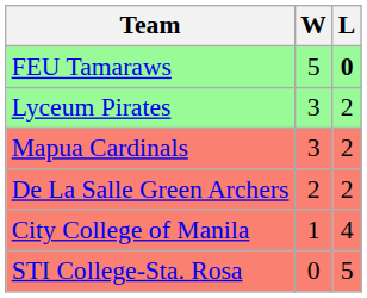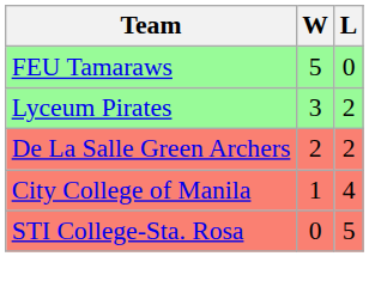 <table class="wikitable" align="center"|>
 <tr>
 <th>Team</th>
 <th>W</th>
 <th>L</th>
 </tr>
 <tr style="text-align:center; background:#98fb98;">
 <td align="left"><a href='#'>FEU Tamaraws</a></td>
 <td>5</td>
-<td><strong>0</strong></td>
+<td>0</td>
 </tr>
 <tr style="text-align:center; background:#98fb98;">
 <td align="left"><a href='#'>Lyceum Pirates</a></td>
-<td>3</td>
-<td>2</td>
-</tr>
-<tr style="text-align:center; background:salmon;">
-<td align="left"><a href='#'>Mapua Cardinals</a></td>
 <td>3</td>
 <td>2</td>
 </tr>
 <tr style="text-align:center; background:salmon;">
 <td align="left"><a href='#'>De La Salle Green Archers</a></td>
 <td>2</td>
 <td>2</td>
 </tr>
 <tr style="text-align:center; background:salmon;">
 <td align="left"><a href='#'>City College of Manila</a></td>
 <td>1</td>
 <td>4</td>
 </tr>
 <tr style="text-align:center; background:salmon;">
 <td align="left"><a href='#'>STI College-Sta. Rosa</a></td>
 <td>0</td>
 <td>5</td>
 </tr>
 </table>
